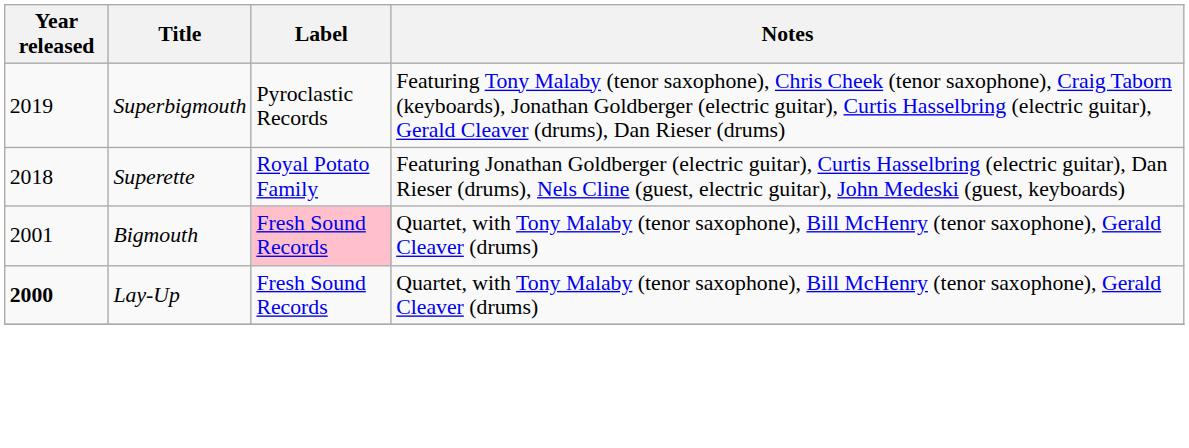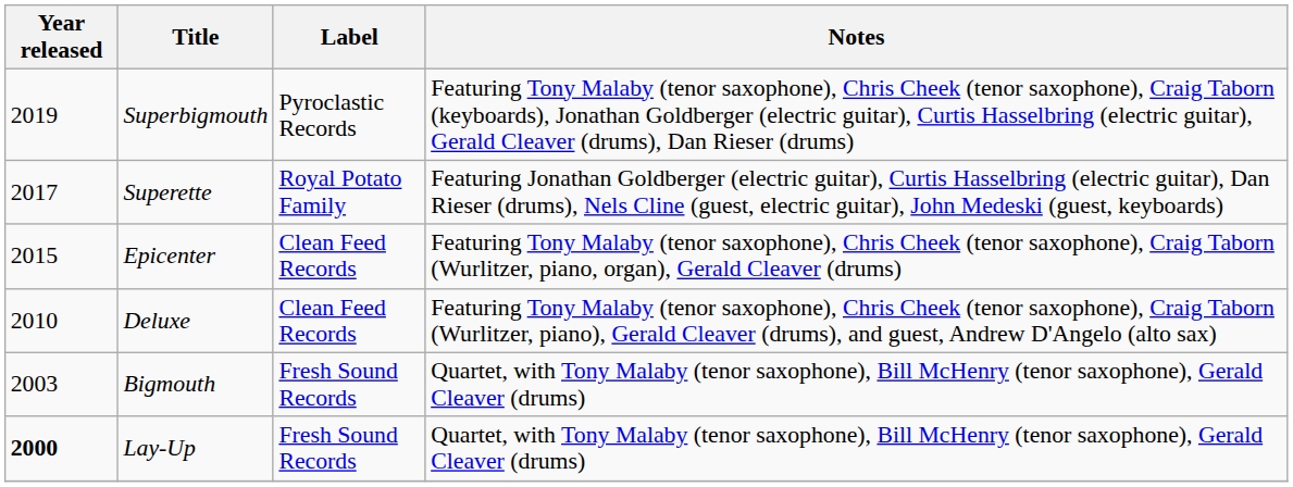 <table class="wikitable sortable">
 <tr>
 <th>Year released</th>
 <th>Title</th>
 <th>Label</th>
 <th>Notes</th>
 </tr>
 <tr>
 <td>2019</td>
 <td><em>Superbigmouth</em></td>
 <td>Pyroclastic Records</td>
 <td>Featuring <a href='#'>Tony Malaby</a> (tenor saxophone), <a href='#'>Chris Cheek</a> (tenor saxophone), <a href='#'>Craig Taborn</a> (keyboards),  Jonathan Goldberger (electric guitar), <a href='#'>Curtis Hasselbring</a> (electric guitar), <a href='#'>Gerald Cleaver</a> (drums), Dan Rieser (drums)</td>
 </tr>
 <tr>
-<td>2018</td>
+<td>2017</td>
 <td><em>Superette</em></td>
 <td><a href='#'>Royal Potato Family</a></td>
 <td>Featuring Jonathan Goldberger (electric guitar), <a href='#'>Curtis Hasselbring</a> (electric guitar), Dan Rieser (drums), <a href='#'>Nels Cline</a> (guest, electric guitar), <a href='#'>John Medeski</a> (guest, keyboards)</td>
 </tr>
 <tr>
-<td>2001</td>
+<td>2015</td>
+<td><em>Epicenter</em></td>
+<td><a href='#'>Clean Feed Records</a></td>
+<td>Featuring <a href='#'>Tony Malaby</a> (tenor saxophone), <a href='#'>Chris Cheek</a> (tenor saxophone), <a href='#'>Craig Taborn</a> (Wurlitzer, piano, organ), <a href='#'>Gerald Cleaver</a> (drums)</td>
+</tr>
+<tr>
+<td>2010</td>
+<td><em>Deluxe</em></td>
+<td><a href='#'>Clean Feed Records</a></td>
+<td>Featuring <a href='#'>Tony Malaby</a> (tenor saxophone), <a href='#'>Chris Cheek</a> (tenor saxophone), <a href='#'>Craig Taborn</a> (Wurlitzer, piano), <a href='#'>Gerald Cleaver</a> (drums), and guest, Andrew D'Angelo (alto sax)</td>
+</tr>
+<tr>
+<td>2003</td>
 <td><em>Bigmouth</em></td>
-<td style="background: pink;"><a href='#'>Fresh Sound Records</a></td>
+<td><a href='#'>Fresh Sound Records</a></td>
 <td>Quartet, with <a href='#'>Tony Malaby</a> (tenor saxophone), <a href='#'>Bill McHenry</a> (tenor saxophone), <a href='#'>Gerald Cleaver</a> (drums)</td>
 </tr>
 <tr>
 <td><strong>2000</strong></td>
 <td><em>Lay-Up</em></td>
 <td><a href='#'>Fresh Sound Records</a></td>
 <td>Quartet, with <a href='#'>Tony Malaby</a> (tenor saxophone), <a href='#'>Bill McHenry</a> (tenor saxophone), <a href='#'>Gerald Cleaver</a> (drums)</td>
 </tr>
 <tr>
 </tr>
 </table>
